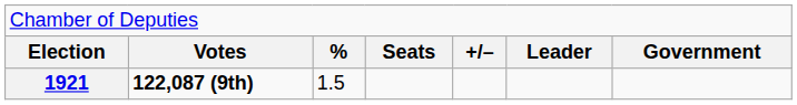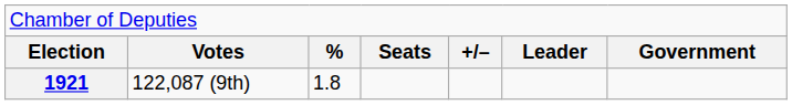 <table class=wikitable style="width:50%; border:1px #AAAAFF solid">
 <tr>
 <td colspan=7><a href='#'>Chamber of Deputies</a></td>
 </tr>
 <tr>
 <th>Election</th>
 <th>Votes</th>
 <th>%</th>
 <th>Seats</th>
 <th>+/–</th>
 <th>Leader</th>
 <th>Government</th>
 </tr>
 <tr>
 <th><a href='#'>1921</a></th>
-<td><strong>122,087 (9th)</strong></td>
-<td>1.5</td>
+<td>122,087 (9th)</td>
+<td>1.8</td>
 <td></td>
 <td></td>
 <td></td>
 <td></td>
 </tr>
 </table>
